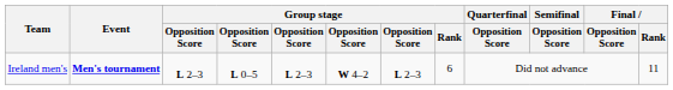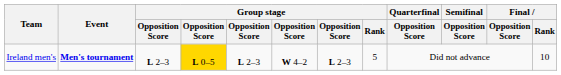 <table class="wikitable" style="font-size:90%">
 <tr>
 <th rowspan=2>Team</th>
 <th rowspan=2>Event</th>
 <th colspan=6>Group stage</th>
 <th>Quarterfinal</th>
 <th>Semifinal</th>
 <th colspan=2>Final / </th>
 </tr>
 <tr style="font-size:95%">
 <th>Opposition<br>Score</th>
 <th>Opposition<br>Score</th>
 <th>Opposition<br>Score</th>
 <th>Opposition<br>Score</th>
 <th>Opposition<br>Score</th>
 <th>Rank</th>
 <th>Opposition<br>Score</th>
 <th>Opposition<br>Score</th>
 <th>Opposition<br>Score</th>
 <th>Rank</th>
 </tr>
 <tr align=center>
 <td align=left><a href='#'>Ireland men's</a></td>
 <td align=left><strong><a href='#'>Men's tournament</a></strong></td>
 <td><br><strong>L</strong> 2–3</td>
-<td><br><strong>L</strong> 0–5</td>
+<td style="background: gold;"><br><strong>L</strong> 0–5</td>
 <td><br><strong>L</strong> 2–3</td>
 <td><br><strong>W</strong> 4–2</td>
 <td><br><strong>L</strong> 2–3</td>
-<td>6</td>
+<td>5</td>
 <td colspan=3>Did not advance</td>
-<td>11</td>
+<td>10</td>
 </tr>
 </table>
